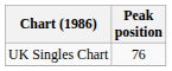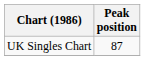 <table class="wikitable">
 <tr>
 <th style="text-align:center;">Chart (1986)</th>
 <th style="text-align:center; width:50px;">Peak position</th>
 </tr>
 <tr>
 <td>UK Singles Chart</td>
-<td style="text-align:center;">76</td>
+<td style="text-align:center;">87</td>
 </tr>
 <tr>
 </tr>
 </table>
